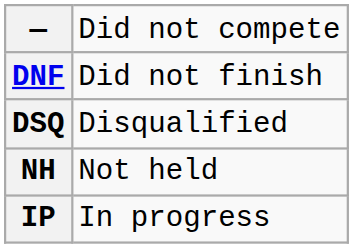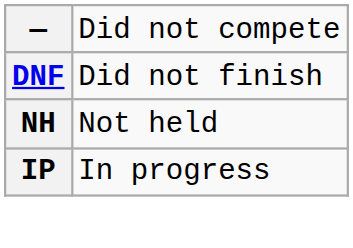 <table class="wikitable">
 <tr>
 <th scope="row">—</th>
 <td>Did not compete</td>
 </tr>
 <tr>
 <th scope="row"><a href='#'>DNF</a></th>
 <td>Did not finish</td>
 </tr>
 <tr>
-<th scope="row">DSQ</th>
-<td>Disqualified</td>
-</tr>
-<tr>
 <th scope="row">NH</th>
 <td>Not held</td>
 </tr>
 <tr>
 <th>IP</th>
 <td>In progress</td>
 </tr>
 </table>
